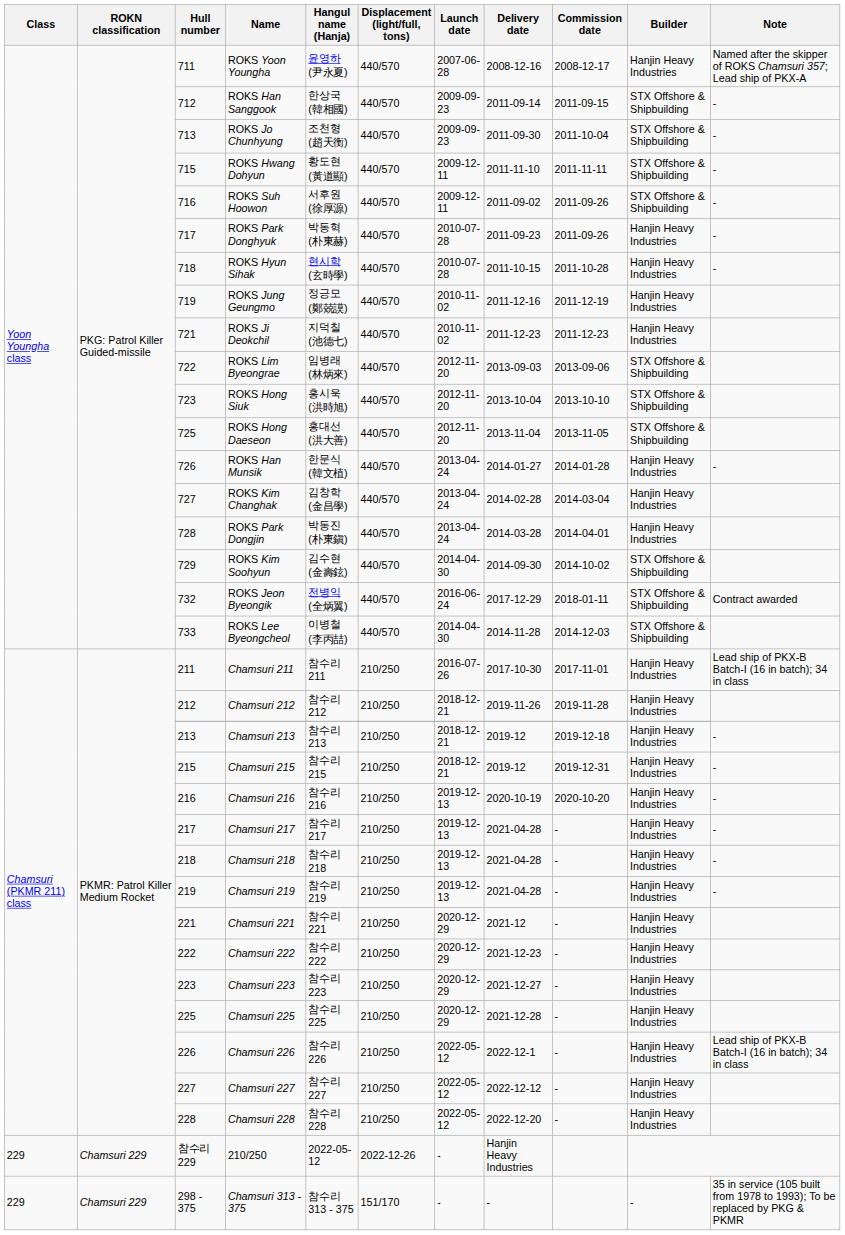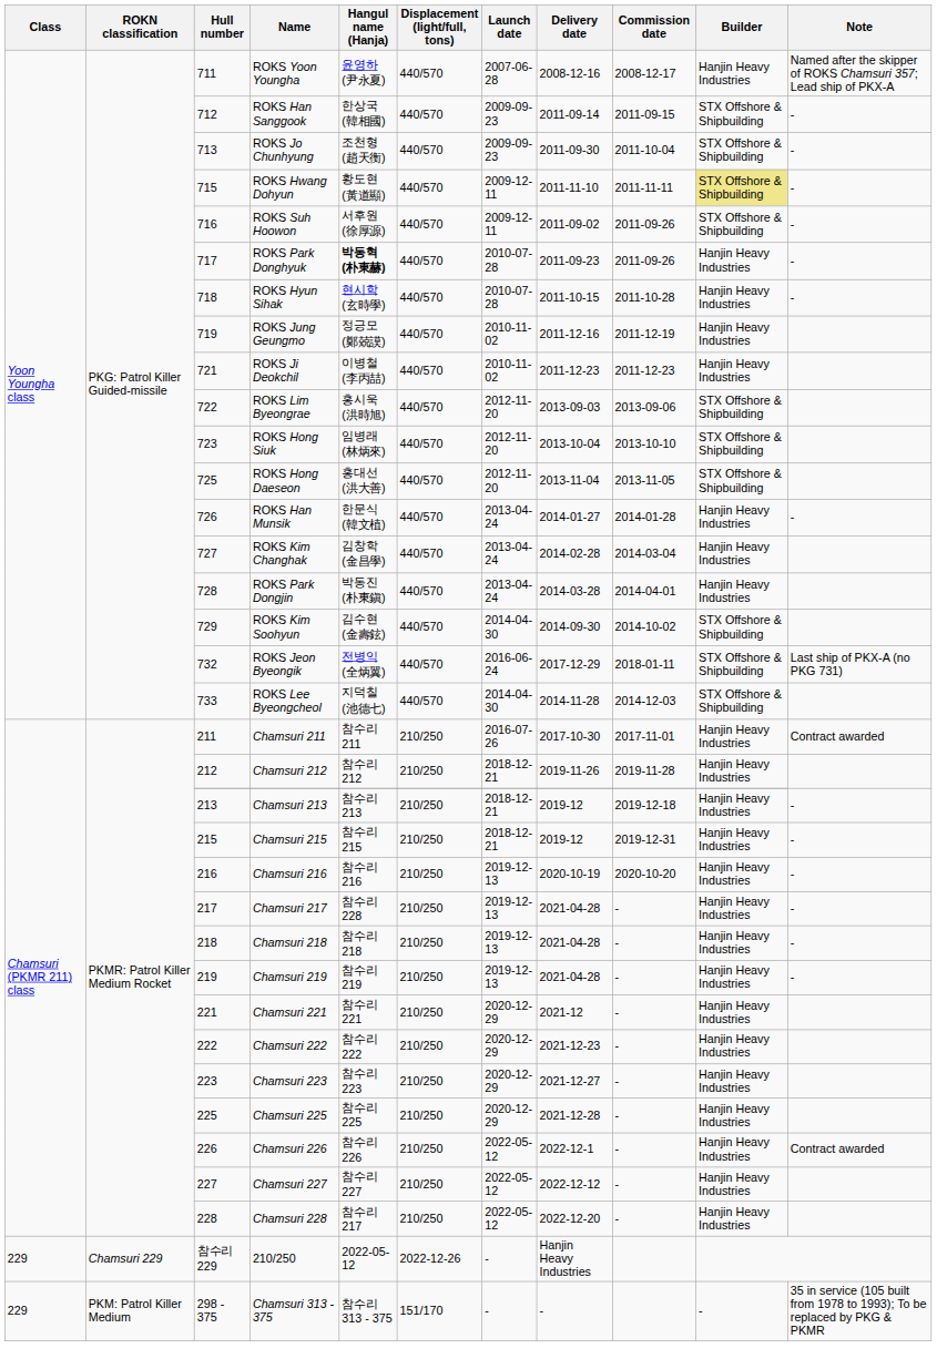 <table class="wikitable">
 <tr>
 <th>Class</th>
 <th>ROKN classification</th>
 <th>Hull number</th>
 <th>Name</th>
 <th>Hangul name<br>(Hanja)</th>
 <th>Displacement<br>(light/full, tons)</th>
 <th>Launch date</th>
 <th>Delivery date</th>
 <th>Commission date</th>
 <th>Builder</th>
 <th>Note</th>
 </tr>
 <tr>
 <td rowspan="18"><a href='#'><em>Yoon Youngha</em> class</a><small></small></td>
 <td rowspan="18">PKG: Patrol Killer Guided-missile</td>
 <td>711</td>
 <td>ROKS <em>Yoon Youngha</em></td>
 <td><a href='#'>윤영하</a> (尹永夏)</td>
 <td>440/570</td>
 <td>2007-06-28</td>
 <td>2008-12-16</td>
 <td>2008-12-17</td>
 <td>Hanjin Heavy Industries</td>
 <td>Named after the skipper of ROKS <em>Chamsuri 357</em>; Lead ship of PKX-A</td>
 </tr>
 <tr>
 <td>712</td>
 <td>ROKS <em>Han Sanggook</em></td>
 <td>한상국 (韓相國)</td>
 <td>440/570</td>
 <td>2009-09-23</td>
 <td>2011-09-14</td>
 <td>2011-09-15</td>
 <td>STX Offshore & Shipbuilding</td>
 <td>-</td>
 </tr>
 <tr>
 <td>713</td>
 <td>ROKS <em>Jo Chunhyung</em></td>
 <td>조천형 (趙天衡)</td>
 <td>440/570</td>
 <td>2009-09-23</td>
 <td>2011-09-30</td>
 <td>2011-10-04</td>
 <td>STX Offshore & Shipbuilding</td>
 <td>-</td>
 </tr>
 <tr>
 <td>715</td>
 <td>ROKS <em>Hwang Dohyun</em></td>
 <td>황도현 (黃道顯)</td>
 <td>440/570</td>
 <td>2009-12-11</td>
 <td>2011-11-10</td>
 <td>2011-11-11</td>
-<td>STX Offshore & Shipbuilding</td>
+<td style="background: khaki;">STX Offshore & Shipbuilding</td>
 <td>-</td>
 </tr>
 <tr>
 <td>716</td>
 <td>ROKS <em>Suh Hoowon</em></td>
 <td>서후원 (徐厚源)</td>
 <td>440/570</td>
 <td>2009-12-11</td>
 <td>2011-09-02</td>
 <td>2011-09-26</td>
 <td>STX Offshore & Shipbuilding</td>
 <td>-</td>
 </tr>
 <tr>
 <td>717</td>
 <td>ROKS <em>Park Donghyuk</em></td>
-<td>박동혁 (朴東赫)</td>
+<td><strong>박동혁 (朴東赫)</strong></td>
 <td>440/570</td>
 <td>2010-07-28</td>
 <td>2011-09-23</td>
 <td>2011-09-26</td>
 <td>Hanjin Heavy Industries</td>
 <td>-</td>
 </tr>
 <tr>
 <td>718</td>
 <td>ROKS <em>Hyun Sihak</em></td>
 <td><a href='#'>현시학</a> (玄時學)</td>
 <td>440/570</td>
 <td>2010-07-28</td>
 <td>2011-10-15</td>
 <td>2011-10-28</td>
 <td>Hanjin Heavy Industries</td>
 <td>-</td>
 </tr>
 <tr>
 <td>719</td>
 <td>ROKS <em>Jung Geungmo</em></td>
 <td>정긍모 (鄭兢謨)</td>
 <td>440/570</td>
 <td>2010-11-02</td>
 <td>2011-12-16</td>
 <td>2011-12-19</td>
 <td>Hanjin Heavy Industries</td>
 <td></td>
 </tr>
 <tr>
 <td>721</td>
 <td>ROKS <em>Ji Deokchil</em></td>
-<td>지덕칠 (池德七)</td>
+<td>이병철 (李丙喆)</td>
 <td>440/570</td>
 <td>2010-11-02</td>
 <td>2011-12-23</td>
 <td>2011-12-23</td>
 <td>Hanjin Heavy Industries</td>
 <td></td>
 </tr>
 <tr>
 <td>722</td>
 <td>ROKS <em>Lim Byeongrae</em></td>
-<td>임병래 (林炳來)</td>
+<td>홍시욱 (洪時旭)</td>
 <td>440/570</td>
 <td>2012-11-20</td>
 <td>2013-09-03</td>
 <td>2013-09-06</td>
 <td>STX Offshore & Shipbuilding</td>
 <td></td>
 </tr>
 <tr>
 <td>723</td>
 <td>ROKS <em>Hong Siuk</em></td>
-<td>홍시욱 (洪時旭)</td>
+<td>임병래 (林炳來)</td>
 <td>440/570</td>
 <td>2012-11-20</td>
 <td>2013-10-04</td>
 <td>2013-10-10</td>
 <td>STX Offshore & Shipbuilding</td>
 <td></td>
 </tr>
 <tr>
 <td>725</td>
 <td>ROKS <em>Hong Daeseon</em></td>
 <td>홍대선 (洪大善)</td>
 <td>440/570</td>
 <td>2012-11-20</td>
 <td>2013-11-04</td>
 <td>2013-11-05</td>
 <td>STX Offshore & Shipbuilding</td>
 <td></td>
 </tr>
 <tr>
 <td>726</td>
 <td>ROKS <em>Han Munsik</em></td>
 <td>한문식 (韓文植)</td>
 <td>440/570</td>
 <td>2013-04-24</td>
 <td>2014-01-27</td>
 <td>2014-01-28</td>
 <td>Hanjin Heavy Industries</td>
 <td>-</td>
 </tr>
 <tr>
 <td>727</td>
 <td>ROKS <em>Kim Changhak</em></td>
 <td>김창학 (金昌學)</td>
 <td>440/570</td>
 <td>2013-04-24</td>
 <td>2014-02-28</td>
 <td>2014-03-04</td>
 <td>Hanjin Heavy Industries</td>
 <td></td>
 </tr>
 <tr>
 <td>728</td>
 <td>ROKS <em>Park Dongjin</em></td>
 <td>박동진 (朴東鎭)</td>
 <td>440/570</td>
 <td>2013-04-24</td>
 <td>2014-03-28</td>
 <td>2014-04-01</td>
 <td>Hanjin Heavy Industries</td>
 <td></td>
 </tr>
 <tr>
 <td>729</td>
 <td>ROKS <em>Kim Soohyun</em></td>
 <td>김수현 (金壽鉉)</td>
 <td>440/570</td>
 <td>2014-04-30</td>
 <td>2014-09-30</td>
 <td>2014-10-02</td>
 <td>STX Offshore & Shipbuilding</td>
 <td></td>
 </tr>
 <tr>
 <td>732</td>
 <td>ROKS <em>Jeon Byeongik</em></td>
 <td><a href='#'>전병익</a> (全炳翼)</td>
 <td>440/570</td>
 <td>2016-06-24</td>
 <td>2017-12-29</td>
 <td>2018-01-11</td>
 <td>STX Offshore & Shipbuilding</td>
-<td>Contract awarded</td>
+<td>Last ship of PKX-A (no PKG 731)</td>
 </tr>
 <tr>
 <td>733</td>
 <td>ROKS <em>Lee Byeongcheol</em></td>
-<td>이병철 (李丙喆)</td>
+<td>지덕칠 (池德七)</td>
 <td>440/570</td>
 <td>2014-04-30</td>
 <td>2014-11-28</td>
 <td>2014-12-03</td>
 <td>STX Offshore & Shipbuilding</td>
 <td></td>
 </tr>
 <tr>
 <td rowspan="16"><a href='#'><em>Chamsuri</em> (PKMR 211) class</a><small></small></td>
 <td rowspan="16">PKMR: Patrol Killer Medium Rocket</td>
 <td>211</td>
 <td><em>Chamsuri 211</em></td>
 <td>참수리 211</td>
 <td>210/250</td>
 <td>2016-07-26</td>
 <td>2017-10-30</td>
 <td>2017-11-01</td>
 <td>Hanjin Heavy Industries</td>
-<td>Lead ship of PKX-B Batch-I (16 in batch); 34 in class</td>
+<td>Contract awarded</td>
 </tr>
 <tr>
 <td>212</td>
 <td><em>Chamsuri 212</em></td>
 <td>참수리 212</td>
 <td>210/250</td>
 <td>2018-12-21</td>
 <td>2019-11-26</td>
 <td>2019-11-28</td>
 <td>Hanjin Heavy Industries</td>
 </tr>
 <tr>
 </tr>
 <tr>
 <td>213</td>
 <td><em>Chamsuri 213</em></td>
 <td>참수리 213</td>
 <td>210/250</td>
 <td>2018-12-21</td>
 <td>2019-12</td>
 <td>2019-12-18</td>
 <td>Hanjin Heavy Industries</td>
 <td>-</td>
 </tr>
 <tr>
 <td>215</td>
 <td><em>Chamsuri 215</em></td>
 <td>참수리 215</td>
 <td>210/250</td>
 <td>2018-12-21</td>
 <td>2019-12</td>
 <td>2019-12-31</td>
 <td>Hanjin Heavy Industries</td>
 <td>-</td>
 </tr>
 <tr>
 <td>216</td>
 <td><em>Chamsuri 216</em></td>
 <td>참수리 216</td>
 <td>210/250</td>
 <td>2019-12-13</td>
 <td>2020-10-19</td>
 <td>2020-10-20</td>
 <td>Hanjin Heavy Industries</td>
 <td>-</td>
 </tr>
 <tr>
 <td>217</td>
 <td><em>Chamsuri 217</em></td>
-<td>참수리 217</td>
+<td>참수리 228</td>
 <td>210/250</td>
 <td>2019-12-13</td>
 <td>2021-04-28</td>
 <td>-</td>
 <td>Hanjin Heavy Industries</td>
 <td>-</td>
 </tr>
 <tr>
 <td>218</td>
 <td><em>Chamsuri 218</em></td>
 <td>참수리 218</td>
 <td>210/250</td>
 <td>2019-12-13</td>
 <td>2021-04-28</td>
 <td>-</td>
 <td>Hanjin Heavy Industries</td>
 <td>-</td>
 </tr>
 <tr>
 <td>219</td>
 <td><em>Chamsuri 219</em></td>
 <td>참수리 219</td>
 <td>210/250</td>
 <td>2019-12-13</td>
 <td>2021-04-28</td>
 <td>-</td>
 <td>Hanjin Heavy Industries</td>
 <td>-</td>
 </tr>
 <tr>
 <td>221</td>
 <td><em>Chamsuri 221</em></td>
 <td>참수리 221</td>
 <td>210/250</td>
 <td>2020-12-29</td>
 <td>2021-12</td>
 <td>-</td>
 <td>Hanjin Heavy Industries</td>
 <td></td>
 </tr>
 <tr>
 <td>222</td>
 <td><em>Chamsuri 222</em></td>
 <td>참수리 222</td>
 <td>210/250</td>
 <td>2020-12-29</td>
 <td>2021-12-23</td>
 <td>-</td>
 <td>Hanjin Heavy Industries</td>
 <td></td>
 </tr>
 <tr>
 <td>223</td>
 <td><em>Chamsuri 223</em></td>
 <td>참수리 223</td>
 <td>210/250</td>
 <td>2020-12-29</td>
 <td>2021-12-27</td>
 <td>-</td>
 <td>Hanjin Heavy Industries</td>
 <td></td>
 </tr>
 <tr>
 <td>225</td>
 <td><em>Chamsuri 225</em></td>
 <td>참수리 225</td>
 <td>210/250</td>
 <td>2020-12-29</td>
 <td>2021-12-28</td>
 <td>-</td>
 <td>Hanjin Heavy Industries</td>
 <td></td>
 </tr>
 <tr>
 <td>226</td>
 <td><em>Chamsuri 226</em></td>
 <td>참수리 226</td>
 <td>210/250</td>
 <td>2022-05-12</td>
 <td>2022-12-1</td>
 <td>-</td>
 <td>Hanjin Heavy Industries</td>
-<td>Lead ship of PKX-B Batch-I (16 in batch); 34 in class</td>
+<td>Contract awarded</td>
 </tr>
 <tr>
 <td>227</td>
 <td><em>Chamsuri 227</em></td>
 <td>참수리 227</td>
 <td>210/250</td>
 <td>2022-05-12</td>
 <td>2022-12-12</td>
 <td>-</td>
 <td>Hanjin Heavy Industries</td>
 <td></td>
 </tr>
 <tr>
 <td>228</td>
 <td><em>Chamsuri 228</em></td>
-<td>참수리 228</td>
+<td>참수리 217</td>
 <td>210/250</td>
 <td>2022-05-12</td>
 <td>2022-12-20</td>
 <td>-</td>
 <td>Hanjin Heavy Industries</td>
 <td></td>
 </tr>
 <tr>
 <td>229</td>
 <td><em>Chamsuri 229</em></td>
 <td>참수리 229</td>
 <td>210/250</td>
 <td>2022-05-12</td>
 <td>2022-12-26</td>
 <td>-</td>
 <td>Hanjin Heavy Industries</td>
 <td></td>
 </tr>
 <tr>
 <td>229</td>
-<td><em>Chamsuri 229</em></td>
+<td>PKM: Patrol Killer Medium</td>
 <td>298 - 375</td>
 <td><em>Chamsuri 313 - 375</em></td>
 <td>참수리 313 - 375</td>
 <td>151/170</td>
 <td>-</td>
 <td>-</td>
 <td></td>
 <td>-</td>
 <td>35 in service (105 built from 1978 to 1993); To be replaced by PKG & PKMR</td>
 </tr>
 </table>
